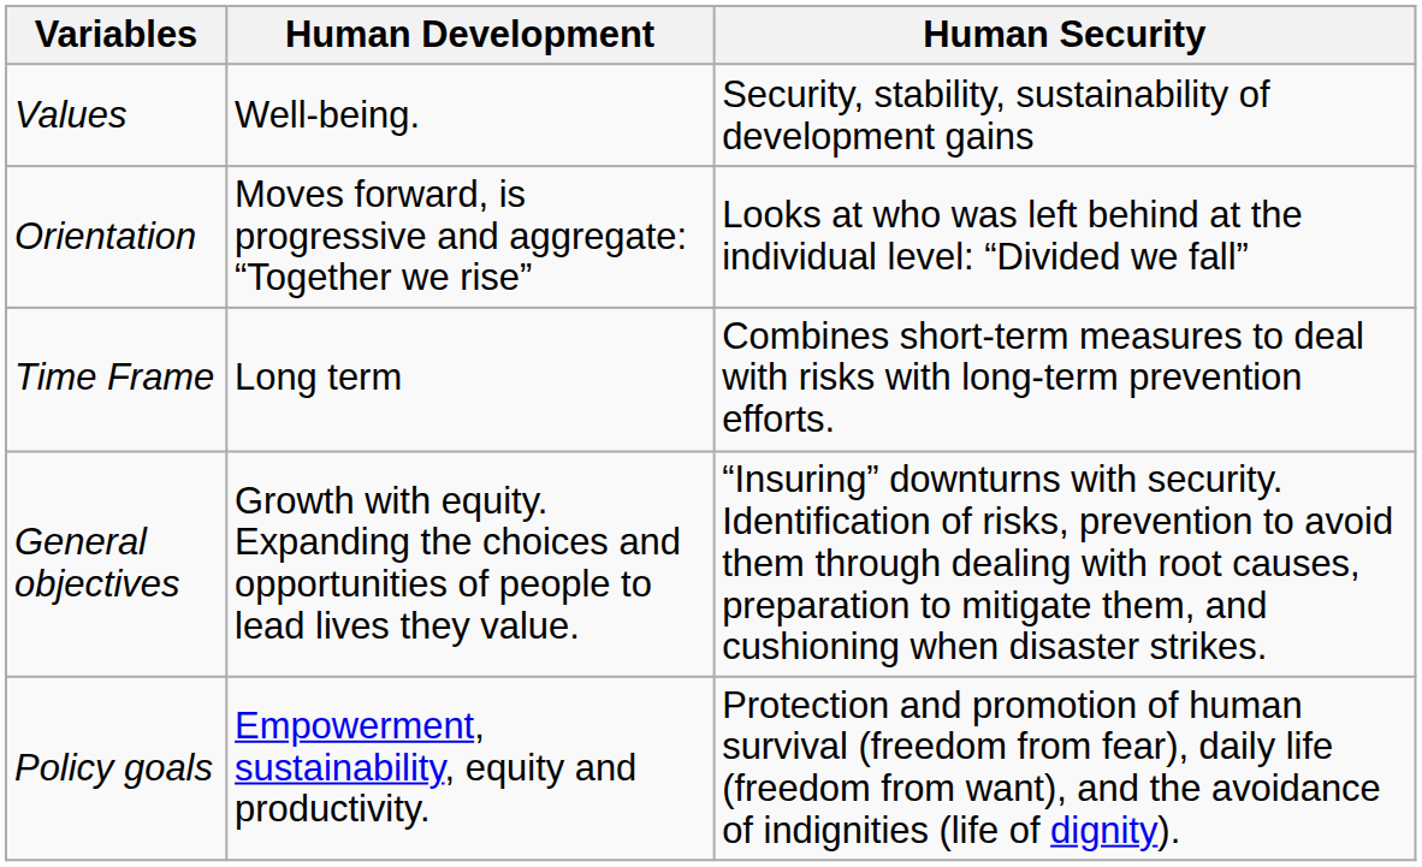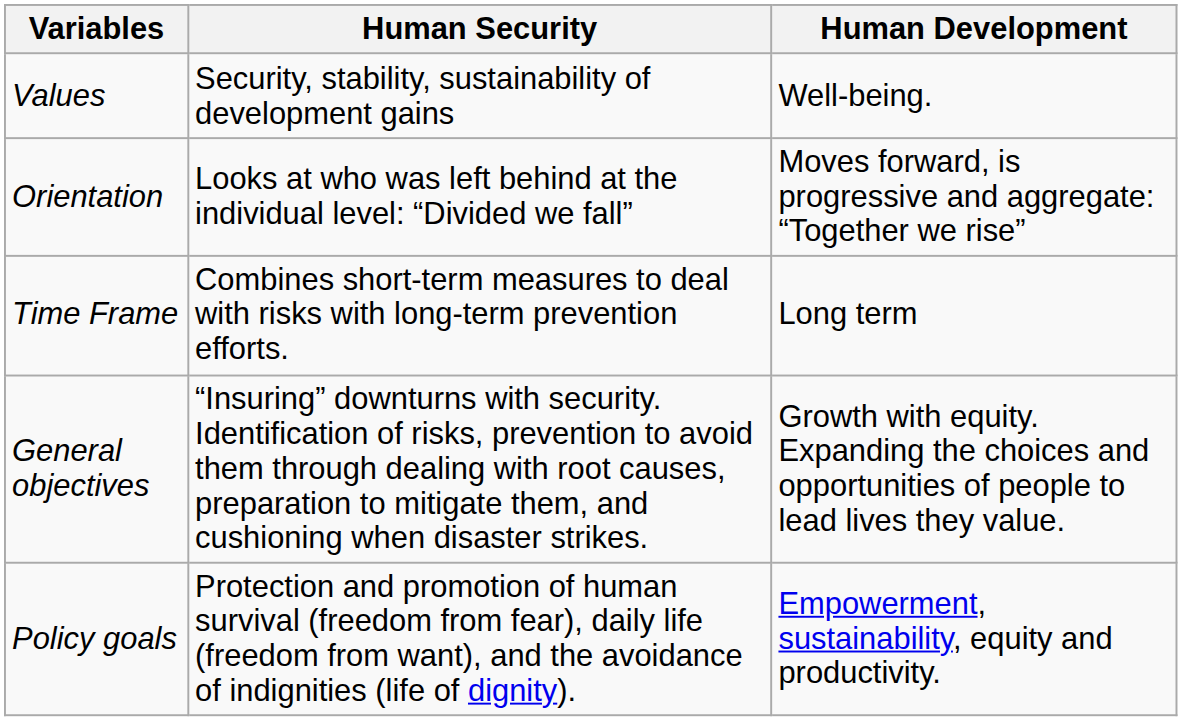 <table class="wikitable">
 <tr>
 <th>Variables</th>
+<th>Human Security</th>
 <th>Human Development</th>
-<th>Human Security</th>
 </tr>
 <tr>
 <td><em>Values</em></td>
+<td>Security, stability, sustainability of development gains</td>
 <td>Well-being.</td>
-<td>Security, stability, sustainability of development gains</td>
 </tr>
 <tr>
 <td><em>Orientation</em></td>
+<td>Looks at who was left behind at the individual level: “Divided we fall”</td>
 <td>Moves forward, is progressive and aggregate: “Together we rise”</td>
-<td>Looks at who was left behind at the individual level: “Divided we fall”</td>
 </tr>
 <tr>
 <td><em>Time Frame</em></td>
+<td>Combines short-term measures to deal with risks with long-term prevention efforts.</td>
 <td>Long term</td>
-<td>Combines short-term measures to deal with risks with long-term prevention efforts.</td>
 </tr>
 <tr>
 <td><em>General objectives</em></td>
+<td>“Insuring” downturns with security. Identification of risks, prevention to avoid them through dealing with root causes, preparation to mitigate them, and cushioning when disaster strikes.</td>
 <td>Growth with equity. Expanding the choices and opportunities of people to lead lives they value.</td>
-<td>“Insuring” downturns with security. Identification of risks, prevention to avoid them through dealing with root causes, preparation to mitigate them, and cushioning when disaster strikes.</td>
 </tr>
 <tr>
 <td><em>Policy goals</em></td>
+<td>Protection and promotion of human survival (freedom from fear), daily life (freedom from want), and the avoidance of indignities (life of <a href='#'>dignity</a>).</td>
 <td><a href='#'>Empowerment</a>, <a href='#'>sustainability</a>, equity and productivity.</td>
-<td>Protection and promotion of human survival (freedom from fear), daily life (freedom from want), and the avoidance of indignities (life of <a href='#'>dignity</a>).</td>
 </tr>
 </table>
